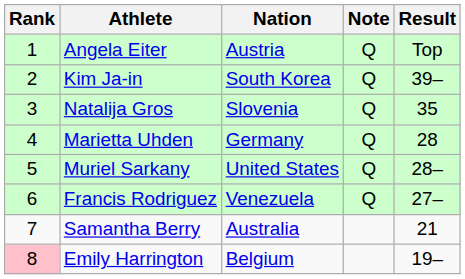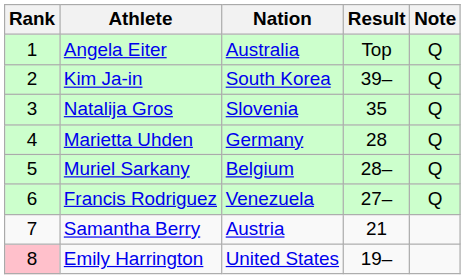 <table class="wikitable sortable" style="text-align:center">
 <tr>
 <th>Rank</th>
 <th>Athlete</th>
 <th>Nation</th>
+<th>Result</th>
 <th>Note</th>
-<th>Result</th>
 </tr>
 <tr bgcolor=ccffcc>
 <td>1</td>
 <td align=left><a href='#'>Angela Eiter</a></td>
-<td align=left> <a href='#'>Austria</a></td>
+<td align=left> <a href='#'>Australia</a></td>
+<td>Top</td>
 <td>Q</td>
-<td>Top</td>
 </tr>
 <tr bgcolor=ccffcc>
 <td>2</td>
 <td align=left><a href='#'>Kim Ja-in</a></td>
 <td align=left> <a href='#'>South Korea</a></td>
+<td>39–</td>
 <td>Q</td>
-<td>39–</td>
 </tr>
 <tr bgcolor=ccffcc>
 <td>3</td>
 <td align=left><a href='#'>Natalija Gros</a></td>
 <td align=left> <a href='#'>Slovenia</a></td>
+<td>35</td>
 <td>Q</td>
-<td>35</td>
 </tr>
 <tr bgcolor=ccffcc>
 <td>4</td>
 <td align=left><a href='#'>Marietta Uhden</a></td>
 <td align=left> <a href='#'>Germany</a></td>
+<td>28</td>
 <td>Q</td>
-<td>28</td>
 </tr>
 <tr bgcolor=ccffcc>
 <td>5</td>
 <td align=left><a href='#'>Muriel Sarkany</a></td>
-<td align=left> <a href='#'>United States</a></td>
+<td align=left> <a href='#'>Belgium</a></td>
+<td>28–</td>
 <td>Q</td>
-<td>28–</td>
 </tr>
 <tr bgcolor=ccffcc>
 <td>6</td>
 <td align=left><a href='#'>Francis Rodriguez</a></td>
 <td align=left> <a href='#'>Venezuela</a></td>
+<td>27–</td>
 <td>Q</td>
-<td>27–</td>
 </tr>
 <tr>
 <td>7</td>
 <td align=left><a href='#'>Samantha Berry</a></td>
-<td align=left> <a href='#'>Australia</a></td>
+<td align=left> <a href='#'>Austria</a></td>
+<td>21</td>
 <td></td>
-<td>21</td>
 </tr>
 <tr>
 <td style="background: pink;">8</td>
 <td align=left><a href='#'>Emily Harrington</a></td>
-<td align=left> <a href='#'>Belgium</a></td>
+<td align=left> <a href='#'>United States</a></td>
+<td>19–</td>
 <td></td>
-<td>19–</td>
 </tr>
 </table>
